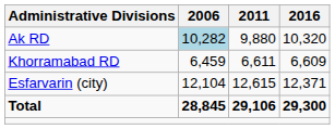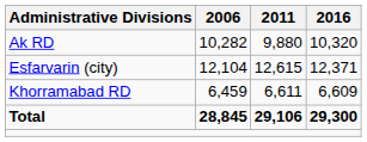 <table class="wikitable">
 <tr>
 <th>Administrative Divisions</th>
 <th>2006</th>
 <th>2011</th>
 <th>2016</th>
 </tr>
 <tr>
 <td><a href='#'>Ak RD</a></td>
-<td style="background: lightblue; text-align: right;">10,282</td>
+<td style="text-align: right;">10,282</td>
 <td style="text-align: right;">9,880</td>
 <td style="text-align: right;">10,320</td>
+</tr>
+<tr>
+<td><a href='#'>Esfarvarin</a> (city)</td>
+<td style="text-align: right;">12,104</td>
+<td style="text-align: right;">12,615</td>
+<td style="text-align: right;">12,371</td>
 </tr>
 <tr>
 <td><a href='#'>Khorramabad RD</a></td>
 <td style="text-align: right;">6,459</td>
 <td style="text-align: right;">6,611</td>
 <td style="text-align: right;">6,609</td>
-</tr>
-<tr>
-<td><a href='#'>Esfarvarin</a> (city)</td>
-<td style="text-align: right;">12,104</td>
-<td style="text-align: right;">12,615</td>
-<td style="text-align: right;">12,371</td>
 </tr>
 <tr>
 <td><strong>Total</strong></td>
 <td style="text-align: right;"><strong>28,845</strong></td>
 <td style="text-align: right;"><strong>29,106</strong></td>
 <td style="text-align: right;"><strong>29,300</strong></td>
 </tr>
 <tr>
 <td colspan=4></td>
 </tr>
 </table>
